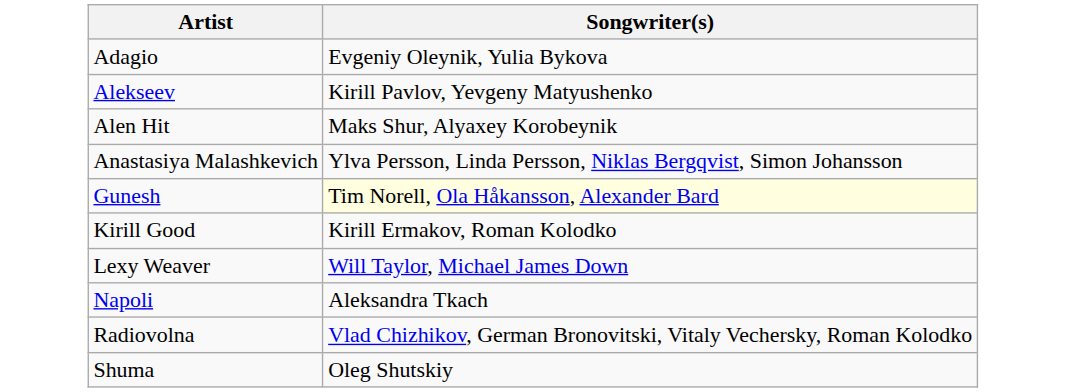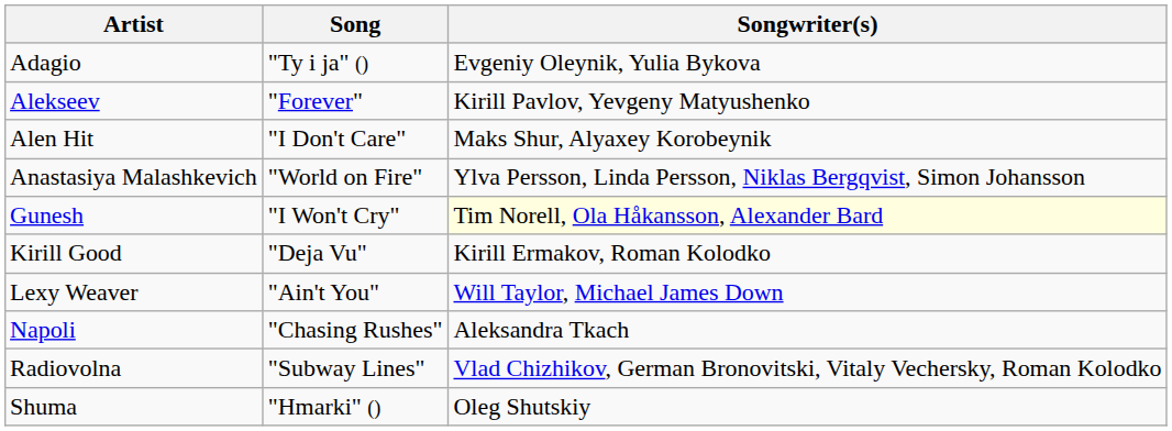 <table class="sortable wikitable" style="margin: 1em auto 1em auto;">
 <tr>
 <th>Artist</th>
+<th>Song</th>
 <th>Songwriter(s)</th>
 </tr>
 <tr>
 <td>Adagio</td>
+<td>"Ty i ja" <small>()</small></td>
 <td>Evgeniy Oleynik, Yulia Bykova</td>
 </tr>
 <tr>
 <td><a href='#'>Alekseev</a></td>
+<td>"<a href='#'>Forever</a>"</td>
 <td>Kirill Pavlov, Yevgeny Matyushenko</td>
 </tr>
 <tr>
 <td>Alen Hit</td>
+<td>"I Don't Care"</td>
 <td>Maks Shur, Alyaxey Korobeynik</td>
 </tr>
 <tr>
 <td>Anastasiya Malashkevich</td>
+<td>"World on Fire"</td>
 <td>Ylva Persson, Linda Persson, <a href='#'>Niklas Bergqvist</a>, Simon Johansson</td>
 </tr>
 <tr>
 <td><a href='#'>Gunesh</a></td>
+<td>"I Won't Cry"</td>
 <td style="background: lightyellow;">Tim Norell, <a href='#'>Ola Håkansson</a>, <a href='#'>Alexander Bard</a></td>
 </tr>
 <tr>
 <td>Kirill Good</td>
+<td>"Deja Vu"</td>
 <td>Kirill Ermakov, Roman Kolodko</td>
 </tr>
 <tr>
 <td>Lexy Weaver</td>
+<td>"Ain't You"</td>
 <td><a href='#'>Will Taylor</a>, <a href='#'>Michael James Down</a></td>
 </tr>
 <tr>
 <td><a href='#'>Napoli</a></td>
+<td>"Chasing Rushes"</td>
 <td>Aleksandra Tkach</td>
 </tr>
 <tr>
 <td>Radiovolna</td>
+<td>"Subway Lines"</td>
 <td><a href='#'>Vlad Chizhikov</a>, German Bronovitski, Vitaly Vechersky, Roman Kolodko</td>
 </tr>
 <tr>
 <td>Shuma</td>
+<td>"Hmarki" <small>()</small></td>
 <td>Oleg Shutskiy</td>
 </tr>
 </table>
